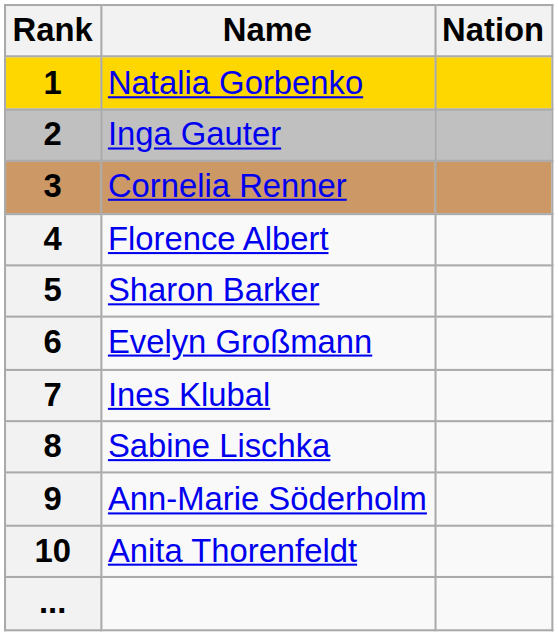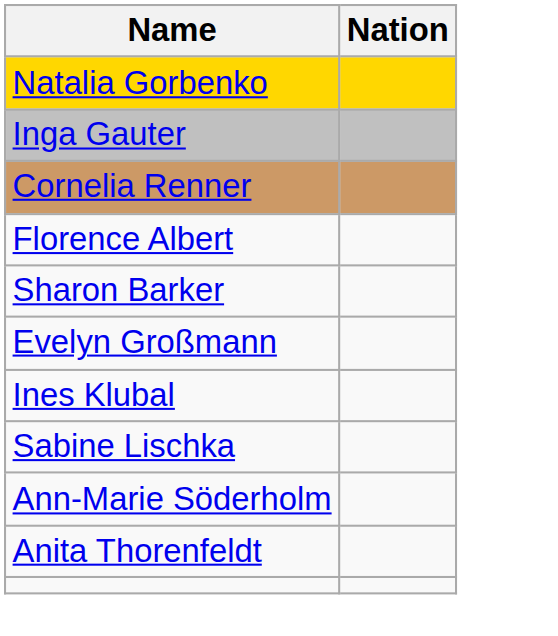 <table class="wikitable">
 <tr>
-<th>Rank</th>
 <th>Name</th>
 <th>Nation</th>
 </tr>
 <tr bgcolor="gold">
-<td align="center"><strong>1</strong></td>
 <td><a href='#'>Natalia Gorbenko</a></td>
 <td></td>
 </tr>
 <tr bgcolor="silver">
-<td align="center"><strong>2</strong></td>
 <td><a href='#'>Inga Gauter</a></td>
 <td></td>
 </tr>
 <tr bgcolor="cc9966">
-<td align="center"><strong>3</strong></td>
 <td><a href='#'>Cornelia Renner</a></td>
 <td></td>
 </tr>
 <tr>
-<th>4</th>
 <td><a href='#'>Florence Albert</a></td>
 <td></td>
 </tr>
 <tr>
-<th>5</th>
 <td><a href='#'>Sharon Barker</a></td>
 <td></td>
 </tr>
 <tr>
-<th>6</th>
 <td><a href='#'>Evelyn Großmann</a></td>
 <td></td>
 </tr>
 <tr>
-<th>7</th>
 <td><a href='#'>Ines Klubal</a></td>
 <td></td>
 </tr>
 <tr>
-<th>8</th>
 <td><a href='#'>Sabine Lischka</a></td>
 <td></td>
 </tr>
 <tr>
-<th>9</th>
 <td><a href='#'>Ann-Marie Söderholm</a></td>
 <td></td>
 </tr>
 <tr>
-<th>10</th>
 <td><a href='#'>Anita Thorenfeldt</a></td>
 <td></td>
 </tr>
 <tr>
-<th>...</th>
 <td></td>
 <td></td>
 </tr>
 </table>
